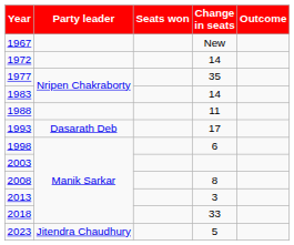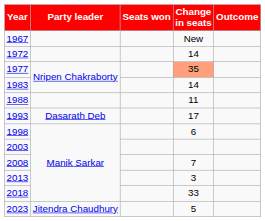 <table class="wikitable sortable" style="text-align:center;">
 <tr>
 <th Style="background-color:#FF0000; color:white">Year</th>
 <th Style="background-color:#FF0000; color:white">Party leader</th>
 <th Style="background-color:#FF0000; color:white">Seats won</th>
 <th Style="background-color:#FF0000; color:white">Change<br>in seats</th>
 <th Style="background-color:#FF0000; color:white">Outcome</th>
 </tr>
 <tr>
 <td><a href='#'>1967</a></td>
 <td rowspan="1"></td>
 <td></td>
 <td> New</td>
 <td></td>
 </tr>
 <tr>
 <td><a href='#'>1972</a></td>
 <td></td>
 <td></td>
 <td> 14</td>
 <td></td>
 </tr>
 <tr>
 <td><a href='#'>1977</a></td>
 <td rowspan="2"><a href='#'>Nripen Chakraborty</a></td>
 <td></td>
-<td>35</td>
+<td style="background: lightsalmon;">35</td>
 <td></td>
 </tr>
 <tr>
 <td><a href='#'>1983</a></td>
 <td></td>
 <td> 14</td>
 <td></td>
 </tr>
 <tr>
 <td><a href='#'>1988</a></td>
 <td></td>
 <td></td>
 <td>11</td>
 <td></td>
 </tr>
 <tr>
 <td><a href='#'>1993</a></td>
 <td rowspan="1"><a href='#'>Dasarath Deb</a></td>
 <td></td>
 <td>17</td>
 <td></td>
 </tr>
 <tr>
 <td><a href='#'>1998</a></td>
 <td rowspan="5"><a href='#'>Manik Sarkar</a></td>
 <td></td>
 <td>6</td>
 <td></td>
 </tr>
 <tr>
 <td><a href='#'>2003</a></td>
 <td></td>
 <td></td>
 <td></td>
 </tr>
 <tr>
 <td><a href='#'>2008</a></td>
 <td></td>
-<td>8</td>
+<td>7</td>
 <td></td>
 </tr>
 <tr>
 <td><a href='#'>2013</a></td>
 <td></td>
 <td>3</td>
 <td></td>
 </tr>
 <tr>
 <td><a href='#'>2018</a></td>
 <td></td>
 <td>33</td>
 <td></td>
 </tr>
 <tr>
 <td><a href='#'>2023</a></td>
 <td><a href='#'>Jitendra Chaudhury</a></td>
 <td></td>
 <td>5</td>
 <td></td>
 </tr>
 </table>
